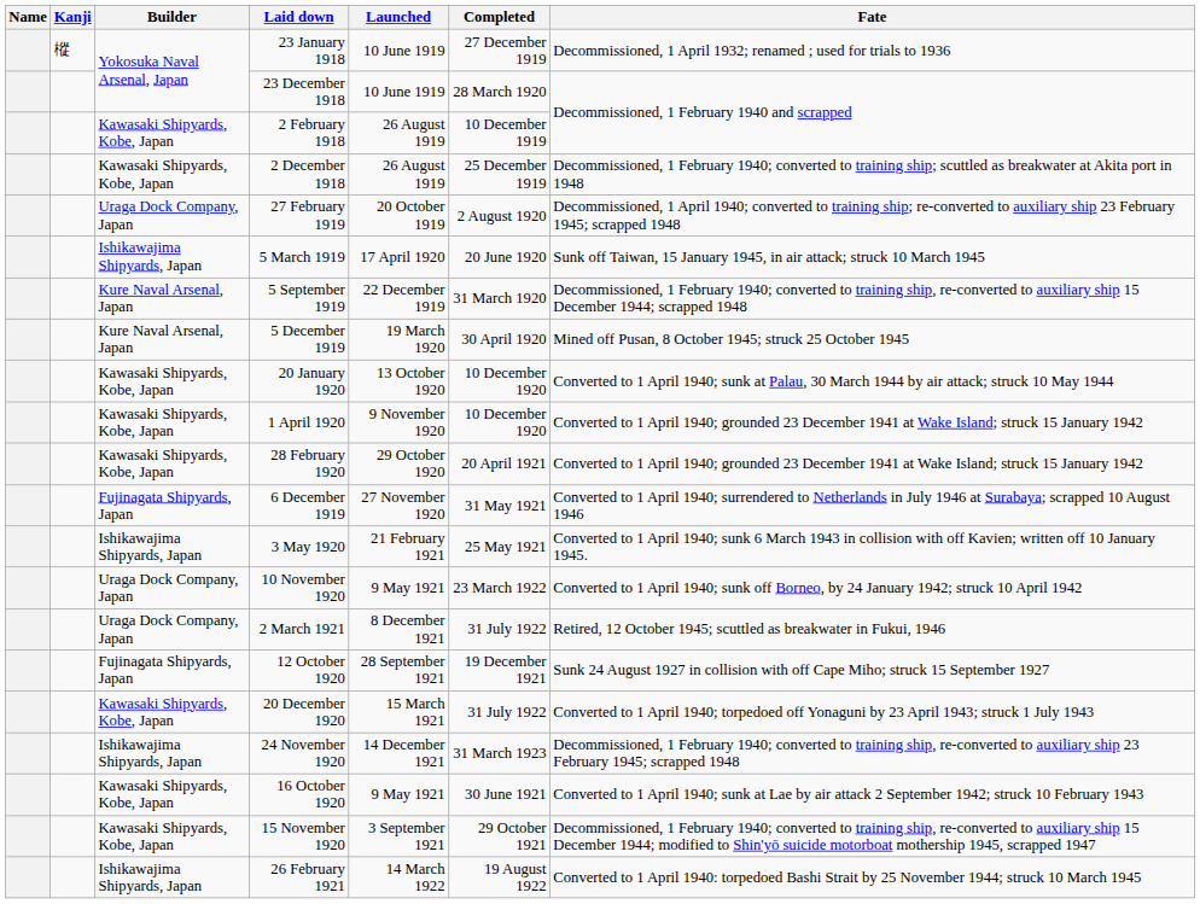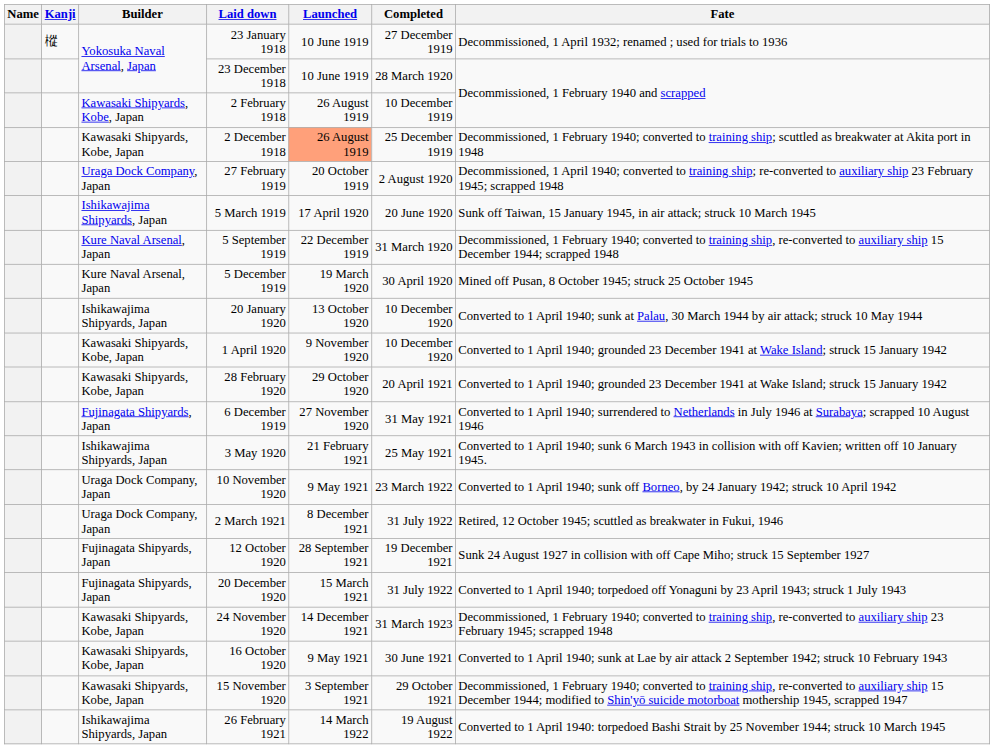 <table class="wikitable plainrowheaders sortable">
 <tr>
 <th scope="col">Name</th>
 <th scope="col"><a href='#'>Kanji</a></th>
 <th scope="col">Builder</th>
 <th scope="col"><a href='#'>Laid down</a></th>
 <th scope="col"><a href='#'>Launched</a></th>
 <th scope="col">Completed</th>
 <th scope="col" class="unsortable">Fate</th>
 </tr>
 <tr>
 <th scope="row"></th>
 <td>樅</td>
 <td rowspan=2><a href='#'>Yokosuka Naval Arsenal</a>, <a href='#'>Japan</a></td>
 <td style="text-align: right;">23 January 1918</td>
 <td style="text-align: right;">10 June 1919</td>
 <td style="text-align: right;">27 December 1919</td>
 <td>Decommissioned, 1 April 1932; renamed ; used for trials to 1936</td>
 </tr>
 <tr>
 <th scope="row"></th>
 <td></td>
 <td style="text-align: right;">23 December 1918</td>
 <td style="text-align: right;">10 June 1919</td>
 <td style="text-align: right;">28 March 1920</td>
 <td rowspan=2>Decommissioned, 1 February 1940 and <a href='#'>scrapped</a></td>
 </tr>
 <tr>
 <th scope="row"></th>
 <td></td>
 <td><a href='#'>Kawasaki Shipyards</a>, <a href='#'>Kobe</a>, Japan</td>
 <td style="text-align: right;">2 February 1918</td>
 <td style="text-align: right;">26 August 1919</td>
 <td style="text-align: right;">10 December 1919</td>
 </tr>
 <tr>
 <th scope="row"></th>
 <td></td>
 <td>Kawasaki Shipyards, Kobe, Japan</td>
 <td style="text-align: right;">2 December 1918</td>
-<td style="text-align: right;">26 August 1919</td>
+<td style="background: lightsalmon; text-align: right;">26 August 1919</td>
 <td style="text-align: right;">25 December 1919</td>
 <td>Decommissioned, 1 February 1940; converted to <a href='#'>training ship</a>; scuttled as breakwater at Akita port in 1948</td>
 </tr>
 <tr>
 <th scope="row"></th>
 <td></td>
 <td><a href='#'>Uraga Dock Company</a>, Japan</td>
 <td style="text-align: right;">27 February 1919</td>
 <td style="text-align: right;">20 October 1919</td>
 <td style="text-align: right;">2 August 1920</td>
 <td>Decommissioned, 1 April 1940; converted to <a href='#'>training ship</a>; re-converted to <a href='#'>auxiliary ship</a>  23 February 1945; scrapped 1948</td>
 </tr>
 <tr>
 <th scope="row"></th>
 <td></td>
 <td><a href='#'>Ishikawajima Shipyards</a>, Japan</td>
 <td style="text-align: right;">5 March 1919</td>
 <td style="text-align: right;">17 April 1920</td>
 <td style="text-align: right;">20 June 1920</td>
 <td>Sunk off Taiwan, 15 January 1945, in air attack; struck 10 March 1945</td>
 </tr>
 <tr>
 <th scope="row"></th>
 <td></td>
 <td><a href='#'>Kure Naval Arsenal</a>, Japan</td>
 <td style="text-align: right;">5 September 1919</td>
 <td style="text-align: right;">22 December 1919</td>
 <td style="text-align: right;">31 March 1920</td>
 <td>Decommissioned, 1 February 1940; converted to <a href='#'>training ship</a>, re-converted to <a href='#'>auxiliary ship</a>  15 December 1944; scrapped 1948</td>
 </tr>
 <tr>
 <th scope="row"></th>
 <td></td>
 <td>Kure Naval Arsenal, Japan</td>
 <td style="text-align: right;">5 December 1919</td>
 <td style="text-align: right;">19 March 1920</td>
 <td style="text-align: right;">30 April 1920</td>
 <td>Mined off Pusan, 8 October 1945; struck 25 October 1945</td>
 </tr>
 <tr>
 <th scope="row"></th>
 <td></td>
-<td>Kawasaki Shipyards, Kobe, Japan</td>
+<td>Ishikawajima Shipyards, Japan</td>
 <td style="text-align: right;">20 January 1920</td>
 <td style="text-align: right;">13 October 1920</td>
 <td style="text-align: right;">10 December 1920</td>
 <td>Converted to  1 April 1940; sunk at <a href='#'>Palau</a>, 30 March 1944 by air attack; struck 10 May 1944</td>
 </tr>
 <tr>
 <th scope="row"></th>
 <td></td>
 <td>Kawasaki Shipyards, Kobe, Japan</td>
 <td style="text-align: right;">1 April 1920</td>
 <td style="text-align: right;">9 November 1920</td>
 <td style="text-align: right;">10 December 1920</td>
 <td>Converted to  1 April 1940; grounded 23 December 1941 at <a href='#'>Wake Island</a>; struck 15 January 1942</td>
 </tr>
 <tr>
 <th scope="row"></th>
 <td></td>
 <td>Kawasaki Shipyards, Kobe, Japan</td>
 <td style="text-align: right;">28 February 1920</td>
 <td style="text-align: right;">29 October 1920</td>
 <td style="text-align: right;">20 April 1921</td>
 <td>Converted to  1 April 1940; grounded 23 December 1941 at Wake Island; struck 15 January 1942</td>
 </tr>
 <tr>
 <th scope="row"></th>
 <td></td>
 <td><a href='#'>Fujinagata Shipyards</a>, Japan</td>
 <td style="text-align: right;">6 December 1919</td>
 <td style="text-align: right;">27 November 1920</td>
 <td style="text-align: right;">31 May 1921</td>
 <td>Converted to  1 April 1940; surrendered to <a href='#'>Netherlands</a> in July 1946 at <a href='#'>Surabaya</a>; scrapped 10 August 1946</td>
 </tr>
 <tr>
 <th scope="row"></th>
 <td></td>
 <td>Ishikawajima Shipyards, Japan</td>
 <td style="text-align: right;">3 May 1920</td>
 <td style="text-align: right;">21 February 1921</td>
 <td style="text-align: right;">25 May 1921</td>
 <td>Converted to  1 April 1940; sunk 6 March 1943 in collision with  off Kavien; written off 10 January 1945.</td>
 </tr>
 <tr>
 <th scope="row"></th>
 <td></td>
 <td>Uraga Dock Company, Japan</td>
 <td style="text-align: right;">10 November 1920</td>
 <td style="text-align: right;">9 May 1921</td>
 <td style="text-align: right;">23 March 1922</td>
 <td>Converted to  1 April 1940; sunk off <a href='#'>Borneo</a>, by  24 January 1942; struck 10 April 1942</td>
 </tr>
 <tr>
 <th scope="row"></th>
 <td></td>
 <td>Uraga Dock Company, Japan</td>
 <td style="text-align: right;">2 March 1921</td>
 <td style="text-align: right;">8 December 1921</td>
 <td style="text-align: right;">31 July 1922</td>
 <td>Retired, 12 October 1945; scuttled as breakwater in Fukui, 1946</td>
 </tr>
 <tr>
 <th scope="row"></th>
 <td></td>
 <td>Fujinagata Shipyards, Japan</td>
 <td style="text-align: right;">12 October 1920</td>
 <td style="text-align: right;">28 September 1921</td>
 <td style="text-align: right;">19 December 1921</td>
 <td>Sunk 24 August 1927 in collision with  off Cape Miho; struck 15 September 1927</td>
 </tr>
 <tr>
 <th scope="row"></th>
 <td></td>
-<td><a href='#'>Kawasaki Shipyards</a>, <a href='#'>Kobe</a>, Japan</td>
+<td>Fujinagata Shipyards, Japan</td>
 <td style="text-align: right;">20 December 1920</td>
 <td style="text-align: right;">15 March 1921</td>
 <td style="text-align: right;">31 July 1922</td>
 <td>Converted to  1 April 1940; torpedoed off Yonaguni by  23 April 1943; struck 1 July 1943</td>
 </tr>
 <tr>
 <th scope="row"></th>
 <td></td>
-<td>Ishikawajima Shipyards, Japan</td>
+<td>Kawasaki Shipyards, Kobe, Japan</td>
 <td style="text-align: right;">24 November 1920</td>
 <td style="text-align: right;">14 December 1921</td>
 <td style="text-align: right;">31 March 1923</td>
 <td>Decommissioned, 1 February 1940; converted to <a href='#'>training ship</a>, re-converted to <a href='#'>auxiliary ship</a>  23 February 1945; scrapped 1948</td>
 </tr>
 <tr>
 <th scope="row"></th>
 <td></td>
 <td>Kawasaki Shipyards, Kobe, Japan</td>
 <td style="text-align: right;">16 October 1920</td>
 <td style="text-align: right;">9 May 1921</td>
 <td style="text-align: right;">30 June 1921</td>
 <td>Converted to  1 April 1940; sunk at Lae by air attack 2 September 1942; struck 10 February 1943</td>
 </tr>
 <tr>
 <th scope="row"></th>
 <td></td>
 <td>Kawasaki Shipyards, Kobe, Japan</td>
 <td style="text-align: right;">15 November 1920</td>
 <td style="text-align: right;">3 September 1921</td>
 <td style="text-align: right;">29 October 1921</td>
 <td>Decommissioned, 1 February 1940; converted to <a href='#'>training ship</a>, re-converted to <a href='#'>auxiliary ship</a>  15 December 1944; modified to <a href='#'>Shin'yō suicide motorboat</a> mothership 1945, scrapped 1947</td>
 </tr>
 <tr>
 <th scope="row"></th>
 <td></td>
 <td>Ishikawajima Shipyards, Japan</td>
 <td style="text-align: right;">26 February 1921</td>
 <td style="text-align: right;">14 March 1922</td>
 <td style="text-align: right;">19 August 1922</td>
 <td>Converted to  1 April 1940: torpedoed Bashi Strait by  25 November 1944; struck 10 March 1945</td>
 </tr>
 </table>
